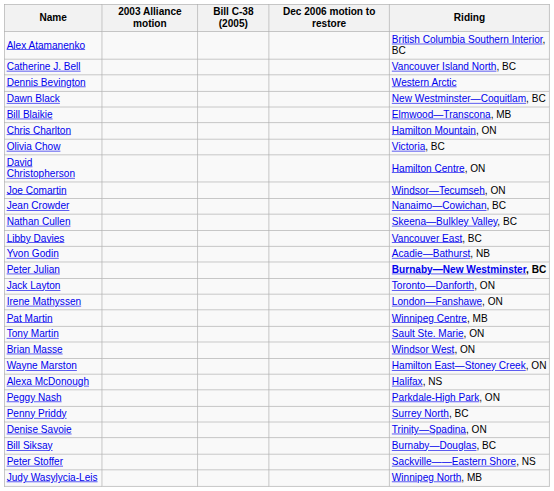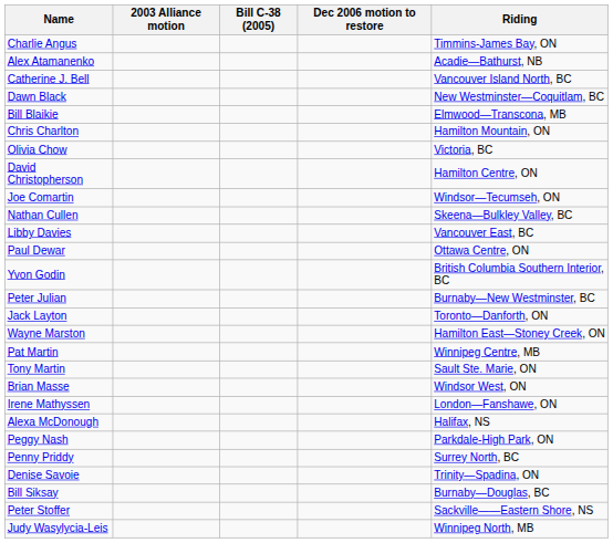 <table class="wikitable" width="98%">
 <tr>
 <th>Name</th>
 <th>2003 Alliance motion</th>
 <th>Bill C-38 (2005)</th>
 <th>Dec 2006 motion to restore</th>
 <th>Riding</th>
 </tr>
 <tr>
+<td><a href='#'>Charlie Angus</a></td>
+<td></td>
+<td></td>
+<td></td>
+<td><a href='#'>Timmins-James Bay</a>, ON</td>
+</tr>
+<tr>
 <td><a href='#'>Alex Atamanenko</a></td>
 <td></td>
 <td></td>
 <td></td>
-<td><a href='#'>British Columbia Southern Interior</a>, BC</td>
+<td><a href='#'>Acadie—Bathurst</a>, NB</td>
 </tr>
 <tr>
 <td><a href='#'>Catherine J. Bell</a></td>
 <td></td>
 <td></td>
 <td></td>
 <td><a href='#'>Vancouver Island North</a>, BC</td>
-</tr>
-<tr>
-<td><a href='#'>Dennis Bevington</a></td>
-<td></td>
-<td></td>
-<td></td>
-<td><a href='#'>Western Arctic</a></td>
 </tr>
 <tr>
 <td><a href='#'>Dawn Black</a></td>
 <td></td>
 <td></td>
 <td></td>
 <td><a href='#'>New Westminster—Coquitlam</a>, BC</td>
 </tr>
 <tr>
 <td><a href='#'>Bill Blaikie</a></td>
 <td></td>
 <td></td>
 <td></td>
 <td><a href='#'>Elmwood—Transcona</a>, MB</td>
 </tr>
 <tr>
 <td><a href='#'>Chris Charlton</a></td>
 <td></td>
 <td></td>
 <td></td>
 <td><a href='#'>Hamilton Mountain</a>, ON</td>
 </tr>
 <tr>
 <td><a href='#'>Olivia Chow</a></td>
 <td></td>
 <td></td>
 <td></td>
 <td><a href='#'>Victoria</a>, BC</td>
 </tr>
 <tr>
 <td><a href='#'>David Christopherson</a></td>
 <td></td>
 <td></td>
 <td></td>
 <td><a href='#'>Hamilton Centre</a>, ON</td>
 </tr>
 <tr>
 <td><a href='#'>Joe Comartin</a></td>
 <td></td>
 <td></td>
 <td></td>
 <td><a href='#'>Windsor—Tecumseh</a>, ON</td>
 </tr>
 <tr>
-<td><a href='#'>Jean Crowder</a></td>
-<td></td>
-<td></td>
-<td></td>
-<td><a href='#'>Nanaimo—Cowichan</a>, BC</td>
-</tr>
-<tr>
 <td><a href='#'>Nathan Cullen</a></td>
 <td></td>
 <td></td>
 <td></td>
 <td><a href='#'>Skeena—Bulkley Valley</a>, BC</td>
 </tr>
 <tr>
 <td><a href='#'>Libby Davies</a></td>
 <td></td>
 <td></td>
 <td></td>
 <td><a href='#'>Vancouver East</a>, BC</td>
 </tr>
 <tr>
+<td><a href='#'>Paul Dewar</a></td>
+<td></td>
+<td></td>
+<td></td>
+<td><a href='#'>Ottawa Centre</a>, ON</td>
+</tr>
+<tr>
 <td><a href='#'>Yvon Godin</a></td>
 <td></td>
 <td></td>
 <td></td>
-<td><a href='#'>Acadie—Bathurst</a>, NB</td>
+<td><a href='#'>British Columbia Southern Interior</a>, BC</td>
 </tr>
 <tr>
 <td><a href='#'>Peter Julian</a></td>
 <td></td>
 <td></td>
 <td></td>
-<td><strong><a href='#'>Burnaby—New Westminster</a>, BC</strong></td>
+<td><a href='#'>Burnaby—New Westminster</a>, BC</td>
 </tr>
 <tr>
 <td><a href='#'>Jack Layton</a></td>
 <td></td>
 <td></td>
 <td></td>
 <td><a href='#'>Toronto—Danforth</a>, ON</td>
 </tr>
 <tr>
-<td><a href='#'>Irene Mathyssen</a></td>
+<td><a href='#'>Wayne Marston</a></td>
 <td></td>
 <td></td>
 <td></td>
-<td><a href='#'>London—Fanshawe</a>, ON</td>
+<td><a href='#'>Hamilton East—Stoney Creek</a>, ON</td>
 </tr>
 <tr>
 <td><a href='#'>Pat Martin</a></td>
 <td></td>
 <td></td>
 <td></td>
 <td><a href='#'>Winnipeg Centre</a>, MB</td>
 </tr>
 <tr>
 <td><a href='#'>Tony Martin</a></td>
 <td></td>
 <td></td>
 <td></td>
 <td><a href='#'>Sault Ste. Marie</a>, ON</td>
 </tr>
 <tr>
 <td><a href='#'>Brian Masse</a></td>
 <td></td>
 <td></td>
 <td></td>
 <td><a href='#'>Windsor West</a>, ON</td>
 </tr>
 <tr>
-<td><a href='#'>Wayne Marston</a></td>
+<td><a href='#'>Irene Mathyssen</a></td>
 <td></td>
 <td></td>
 <td></td>
-<td><a href='#'>Hamilton East—Stoney Creek</a>, ON</td>
+<td><a href='#'>London—Fanshawe</a>, ON</td>
 </tr>
 <tr>
 <td><a href='#'>Alexa McDonough</a></td>
 <td></td>
 <td></td>
 <td></td>
 <td><a href='#'>Halifax</a>, NS</td>
 </tr>
 <tr>
 <td><a href='#'>Peggy Nash</a></td>
 <td></td>
 <td></td>
 <td></td>
 <td><a href='#'>Parkdale-High Park</a>, ON</td>
 </tr>
 <tr>
 <td><a href='#'>Penny Priddy</a></td>
 <td></td>
 <td></td>
 <td></td>
 <td><a href='#'>Surrey North</a>, BC</td>
 </tr>
 <tr>
 <td><a href='#'>Denise Savoie</a></td>
 <td></td>
 <td></td>
 <td></td>
 <td><a href='#'>Trinity—Spadina</a>, ON</td>
 </tr>
 <tr>
 <td><a href='#'>Bill Siksay</a></td>
 <td></td>
 <td></td>
 <td></td>
 <td><a href='#'>Burnaby—Douglas</a>, BC</td>
 </tr>
 <tr>
 <td><a href='#'>Peter Stoffer</a></td>
 <td></td>
 <td></td>
 <td></td>
 <td><a href='#'>Sackville——Eastern Shore</a>, NS</td>
 </tr>
 <tr>
 <td><a href='#'>Judy Wasylycia-Leis</a></td>
 <td></td>
 <td></td>
 <td></td>
 <td><a href='#'>Winnipeg North</a>, MB</td>
 </tr>
 </table>
